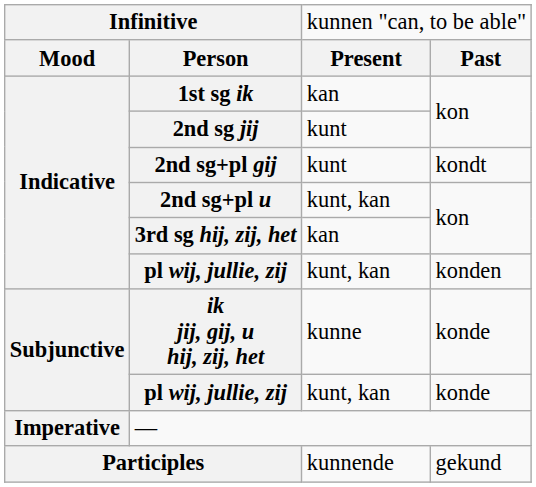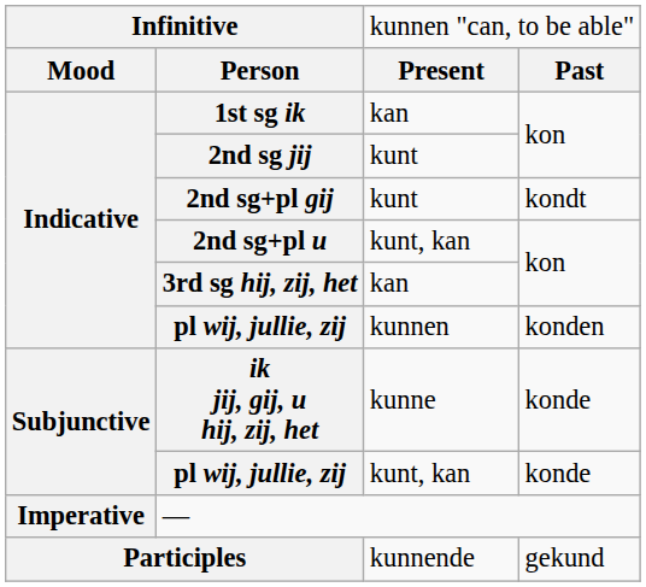 <table class="wikitable">
 <tr>
 <th colspan="2">Infinitive</th>
 <td colspan="2">kunnen "can, to be able"</td>
 </tr>
 <tr>
 <th>Mood</th>
 <th>Person</th>
 <th>Present</th>
 <th>Past</th>
 </tr>
 <tr>
 <th rowspan="6">Indicative</th>
 <th>1st sg <em>ik</em></th>
 <td>kan</td>
 <td rowspan="2">kon</td>
 </tr>
 <tr>
 <th>2nd sg <em>jij</em></th>
 <td>kunt</td>
 </tr>
 <tr>
 <th>2nd sg+pl <em>gij</em></th>
 <td>kunt</td>
 <td>kondt</td>
 </tr>
 <tr>
 <th>2nd sg+pl <em>u</em></th>
 <td>kunt, kan</td>
 <td rowspan="2">kon</td>
 </tr>
 <tr>
 <th>3rd sg <em>hij, zij, het</em></th>
 <td>kan</td>
 </tr>
 <tr>
 <th>pl <em>wij, jullie, zij</em></th>
-<td>kunt, kan</td>
+<td>kunnen</td>
 <td>konden</td>
 </tr>
 <tr>
 <th rowspan="2">Subjunctive</th>
 <th><em>ik<br>jij, gij, u<br>hij, zij, het</em></th>
 <td>kunne</td>
 <td>konde</td>
 </tr>
 <tr>
 <th>pl <em>wij, jullie, zij</em></th>
 <td>kunt, kan</td>
 <td>konde</td>
 </tr>
 <tr>
 <th>Imperative</th>
 <td colspan="3">—</td>
 </tr>
 <tr>
 <th colspan="2">Participles</th>
 <td>kunnende</td>
 <td>gekund</td>
 </tr>
 </table>
